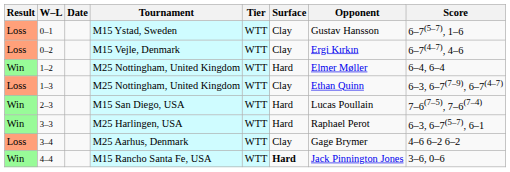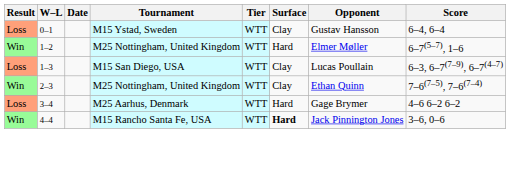 <table class="sortable wikitable">
 <tr>
 <th>Result</th>
 <th class="unsortable">W–L</th>
 <th>Date</th>
 <th>Tournament</th>
 <th>Tier</th>
 <th>Surface</th>
 <th>Opponent</th>
 <th class="unsortable">Score</th>
 </tr>
 <tr>
 <td bgcolor=FFA07A>Loss</td>
 <td><small>0–1</small></td>
 <td></td>
 <td style="background:#cffcff;">M15 Ystad, Sweden</td>
 <td style="background:#cffcff;">WTT</td>
 <td>Clay</td>
 <td> Gustav Hansson</td>
-<td>6–7<sup>(5–7)</sup>, 1–6</td>
-</tr>
-<tr>
-<td bgcolor=FFA07A>Loss</td>
-<td><small>0–2</small></td>
-<td></td>
-<td style="background:#cffcff;">M15 Vejle, Denmark</td>
-<td style="background:#cffcff;">WTT</td>
-<td>Clay</td>
-<td> <a href='#'>Ergi Kırkın</a></td>
-<td>6–7<sup>(4–7)</sup>, 4–6</td>
+<td>6–4, 6–4</td>
 </tr>
 <tr>
 <td bgcolor=98FB98>Win</td>
 <td><small>1–2</small></td>
 <td></td>
 <td style="background:#cffcff;">M25 Nottingham, United Kingdom</td>
 <td style="background:#cffcff;">WTT</td>
 <td>Hard</td>
 <td> <a href='#'>Elmer Møller</a></td>
-<td>6–4, 6–4</td>
+<td>6–7<sup>(5–7)</sup>, 1–6</td>
 </tr>
 <tr>
 <td bgcolor=FFA07A>Loss</td>
 <td><small>1–3</small></td>
 <td></td>
-<td style="background:#cffcff;">M25 Nottingham, United Kingdom</td>
+<td style="background:#cffcff;">M15 San Diego, USA</td>
 <td style="background:#cffcff;">WTT</td>
 <td>Clay</td>
-<td> <a href='#'>Ethan Quinn</a></td>
+<td> Lucas Poullain</td>
 <td>6–3, 6–7<sup>(7–9)</sup>, 6–7<sup>(4–7)</sup></td>
 </tr>
 <tr>
 <td bgcolor=98FB98>Win</td>
 <td><small>2–3</small></td>
 <td></td>
-<td style="background:#cffcff;">M15 San Diego, USA</td>
+<td style="background:#cffcff;">M25 Nottingham, United Kingdom</td>
 <td style="background:#cffcff;">WTT</td>
-<td>Hard</td>
-<td> Lucas Poullain</td>
+<td>Clay</td>
+<td> <a href='#'>Ethan Quinn</a></td>
 <td>7–6<sup>(7–5)</sup>, 7–6<sup>(7–4)</sup></td>
-</tr>
-<tr>
-<td bgcolor=98FB98>Win</td>
-<td><small>3–3</small></td>
-<td></td>
-<td style="background:#cffcff;">M25 Harlingen, USA</td>
-<td style="background:#cffcff;">WTT</td>
-<td>Hard</td>
-<td> Raphael Perot</td>
-<td>6–3, 6–7<sup>(5–7)</sup>, 6–1</td>
 </tr>
 <tr>
 <td bgcolor=FFA07A>Loss</td>
 <td><small>3–4</small></td>
 <td></td>
 <td style="background:#cffcff;">M25 Aarhus, Denmark</td>
 <td style="background:#cffcff;">WTT</td>
-<td>Clay</td>
+<td>Hard</td>
 <td> Gage Brymer</td>
 <td>4–6 6–2 6–2</td>
 </tr>
 <tr>
 <td bgcolor=98FB98>Win</td>
 <td><small>4–4</small></td>
 <td></td>
 <td style="background:#cffcff;">M15 Rancho Santa Fe, USA</td>
 <td style="background:#cffcff;">WTT</td>
 <td><strong>Hard</strong></td>
 <td> <a href='#'>Jack Pinnington Jones</a></td>
 <td>3–6, 0–6</td>
 </tr>
 </table>
